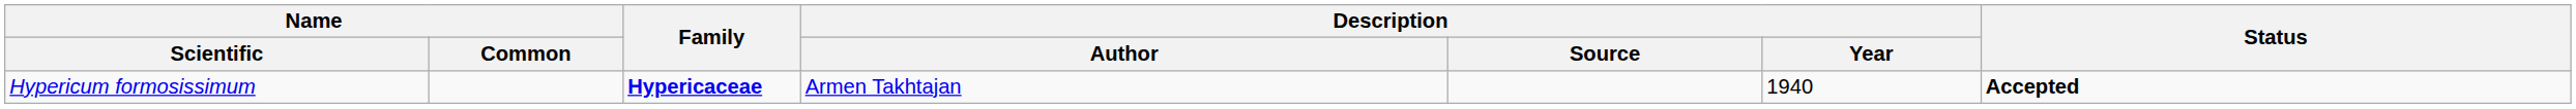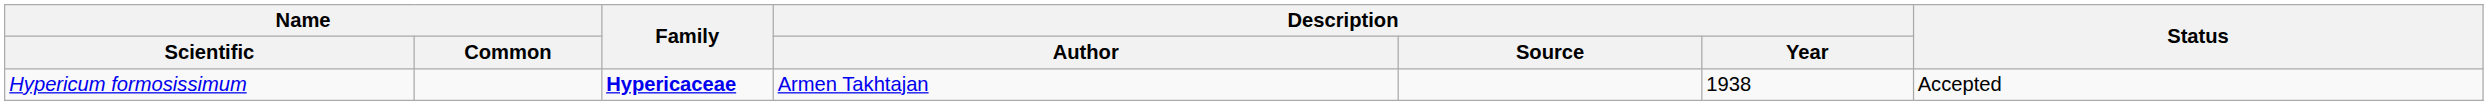 <table class="wikitable sortable">
 <tr>
 <th colspan="2" width="10%" scope="col">Name</th>
 <th rowspan="2" width="1%" scope="col">Family</th>
 <th colspan="3" width="20%" scope="col">Description</th>
 <th rowspan="2" width="10%" scope="col">Status</th>
 </tr>
 <tr>
 <th>Scientific</th>
 <th>Common</th>
 <th>Author</th>
 <th>Source</th>
 <th>Year</th>
 </tr>
 <tr>
 <td><em><a href='#'>Hypericum formosissimum</a></em></td>
 <td></td>
 <td><strong><a href='#'>Hypericaceae</a></strong></td>
 <td><a href='#'>Armen Takhtajan</a></td>
 <td><em></em></td>
-<td>1940</td>
-<td><strong>Accepted</strong></td>
+<td>1938</td>
+<td>Accepted</td>
 </tr>
 </table>
